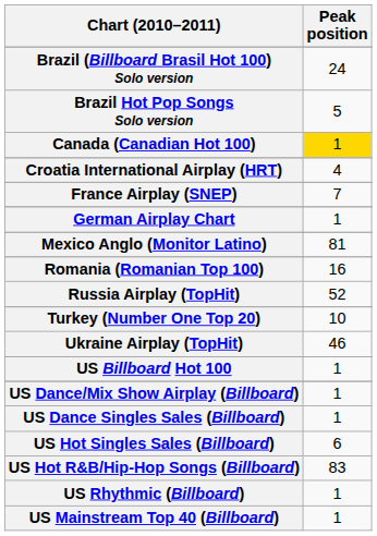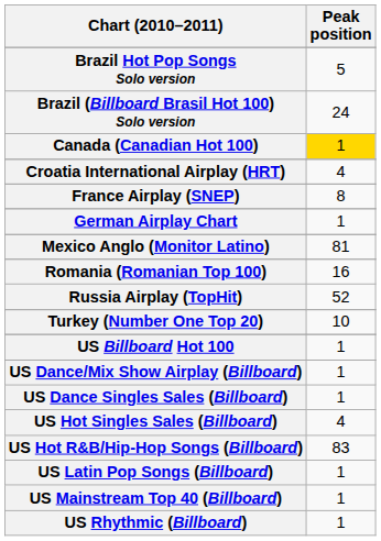 <table class="wikitable sortable plainrowheaders" style="text-align:center">
 <tr>
 <th scope="col">Chart (2010–2011)</th>
 <th scope="col">Peak<br>position</th>
 </tr>
 <tr>
 </tr>
 <tr>
 </tr>
 <tr>
 </tr>
 <tr>
 </tr>
 <tr>
+<th scope="row">Brazil <a href='#'>Hot Pop Songs</a><br><small><em>Solo version</em></small></th>
+<td>5</td>
+</tr>
+<tr>
 <th scope="row">Brazil (<a href='#'><em>Billboard</em> Brasil Hot 100</a>)<br><small><em>Solo version</em></small></th>
 <td>24</td>
-</tr>
-<tr>
-<th scope="row">Brazil <a href='#'>Hot Pop Songs</a><br><small><em>Solo version</em></small></th>
-<td>5</td>
 </tr>
 <tr>
 <th scope="row">Canada (<a href='#'>Canadian Hot 100</a>)</th>
 <td style="background: gold;">1</td>
 </tr>
 <tr>
 </tr>
 <tr>
 <th scope="row">Croatia International Airplay (<a href='#'>HRT</a>)</th>
 <td style="text-align:center;">4</td>
 </tr>
 <tr>
 </tr>
 <tr>
 </tr>
 <tr>
 </tr>
 <tr>
 </tr>
 <tr>
 </tr>
 <tr>
 <th scope="row">France Airplay (<a href='#'>SNEP</a>)</th>
-<td style="text-align:center;">7</td>
+<td style="text-align:center;">8</td>
 </tr>
 <tr>
 </tr>
 <tr>
 <th scope="row"><a href='#'>German Airplay Chart</a></th>
 <td>1</td>
 </tr>
 <tr>
 </tr>
 <tr>
 </tr>
 <tr>
 </tr>
 <tr>
 </tr>
 <tr>
 </tr>
 <tr>
 <th scope="row">Mexico Anglo (<a href='#'>Monitor Latino</a>)</th>
 <td style="text-align:center;">81</td>
 </tr>
 <tr>
 </tr>
 <tr>
 </tr>
 <tr>
 </tr>
 <tr>
 </tr>
 <tr>
 </tr>
 <tr>
 <th scope="row">Romania (<a href='#'>Romanian Top 100</a>)</th>
 <td>16</td>
 </tr>
 <tr>
 <th scope="row">Russia Airplay (<a href='#'>TopHit</a>)</th>
 <td>52</td>
 </tr>
 <tr>
 </tr>
 <tr>
 </tr>
 <tr>
 </tr>
 <tr>
 </tr>
 <tr>
 <th scope="row">Turkey (<a href='#'>Number One Top 20</a>)</th>
 <td>10</td>
 </tr>
 <tr>
-<th scope="row">Ukraine Airplay (<a href='#'>TopHit</a>)</th>
-<td>46</td>
-</tr>
-<tr>
 </tr>
 <tr>
 <th scope="row">US <em><a href='#'>Billboard</a></em> <a href='#'>Hot 100</a></th>
 <td>1</td>
 </tr>
 <tr>
 </tr>
 <tr>
 </tr>
 <tr>
 </tr>
 <tr>
 <th scope="row">US <a href='#'>Dance/Mix Show Airplay</a> (<em><a href='#'>Billboard</a></em>)</th>
 <td>1</td>
 </tr>
 <tr>
 <th scope="row">US <a href='#'>Dance Singles Sales</a> (<em><a href='#'>Billboard</a></em>)</th>
 <td>1</td>
 </tr>
 <tr>
 <th scope="row">US <a href='#'>Hot Singles Sales</a> (<em><a href='#'>Billboard</a></em>)</th>
-<td>6</td>
+<td>4</td>
 </tr>
 <tr>
 <th scope="row">US <a href='#'>Hot R&B/Hip-Hop Songs</a> (<em><a href='#'>Billboard</a></em>)</th>
 <td>83</td>
 </tr>
 <tr>
-<th scope="row">US <a href='#'>Rhythmic</a> (<em><a href='#'>Billboard</a></em>)</th>
+<th scope="row">US <a href='#'>Latin Pop Songs</a> (<em><a href='#'>Billboard</a></em>)</th>
 <td>1</td>
 </tr>
 <tr>
 <th scope="row">US <a href='#'>Mainstream Top 40</a> (<em><a href='#'>Billboard</a></em>)</th>
 <td>1</td>
 </tr>
+<tr>
+<th scope="row">US <a href='#'>Rhythmic</a> (<em><a href='#'>Billboard</a></em>)</th>
+<td>1</td>
+</tr>
 </table>
